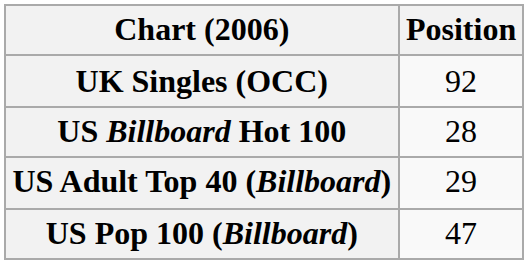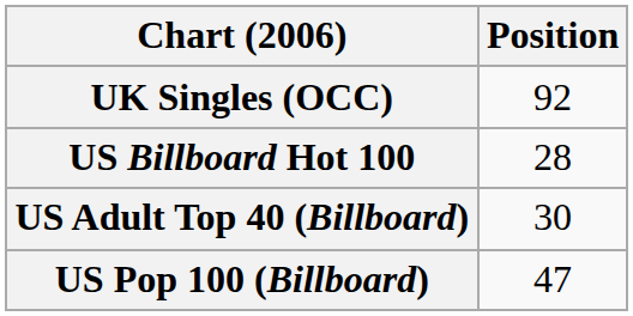 <table class="wikitable sortable plainrowheaders" style="text-align:center;">
 <tr>
 <th>Chart (2006)</th>
 <th>Position</th>
 </tr>
 <tr>
 <th scope="row">UK Singles (OCC)</th>
 <td>92</td>
 </tr>
 <tr>
 <th scope="row">US <em>Billboard</em> Hot 100</th>
 <td>28</td>
 </tr>
 <tr>
 <th scope="row">US Adult Top 40 (<em>Billboard</em>)</th>
-<td>29</td>
+<td>30</td>
 </tr>
 <tr>
 <th scope="row">US Pop 100 (<em>Billboard</em>)</th>
 <td>47</td>
 </tr>
 </table>
